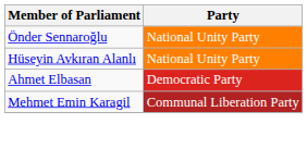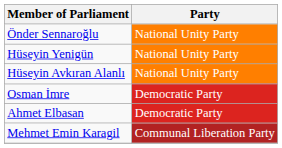 <table class="wikitable">
 <tr>
 <th>Member of Parliament</th>
 <th>Party</th>
 </tr>
 <tr>
 <td><a href='#'>Önder Sennaroğlu</a></td>
 <td style="background:#FF7F00; color:white">National Unity Party</td>
 </tr>
 <tr>
+<td><a href='#'>Hüseyin Yenigün</a></td>
+<td style="background:#FF7F00; color:white">National Unity Party</td>
+</tr>
+<tr>
 <td><a href='#'>Hüseyin Avkıran Alanlı</a></td>
 <td style="background:#FF7F00; color:white">National Unity Party</td>
+</tr>
+<tr>
+<td><a href='#'>Osman İmre</a></td>
+<td style="background:#DC241f; color:white">Democratic Party</td>
 </tr>
 <tr>
 <td><a href='#'>Ahmet Elbasan</a></td>
 <td style="background:#DC241f; color:white">Democratic Party</td>
 </tr>
 <tr>
 <td><a href='#'>Mehmet Emin Karagil</a></td>
 <td style="background:#B22222; color:white">Communal Liberation Party</td>
 </tr>
 <tr>
 </tr>
 </table>
